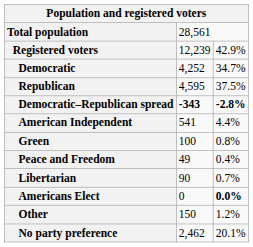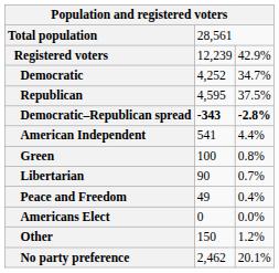 <table class="wikitable collapsible collapsed">
 <tr>
 <th colspan="3">Population and registered voters</th>
 </tr>
 <tr>
 <th scope="row" style="text-align: left;">Total population</th>
 <td colspan="2">28,561</td>
 </tr>
 <tr>
 <th scope="row" style="text-align: left;">  Registered voters</th>
 <td>12,239</td>
 <td>42.9%</td>
 </tr>
 <tr>
 <th scope="row" style="text-align: left;">    Democratic</th>
 <td>4,252</td>
 <td>34.7%</td>
 </tr>
 <tr>
 <th scope="row" style="text-align: left;">    Republican</th>
 <td>4,595</td>
 <td>37.5%</td>
 </tr>
 <tr>
 <th scope="row" style="text-align: left;">    Democratic–Republican spread</th>
 <td><span><strong>-343</strong></span></td>
 <td><span><strong>-2.8%</strong></span></td>
 </tr>
 <tr>
 <th scope="row" style="text-align: left;">    American Independent</th>
 <td>541</td>
 <td>4.4%</td>
 </tr>
 <tr>
 <th scope="row" style="text-align: left;">    Green</th>
 <td>100</td>
 <td>0.8%</td>
 </tr>
 <tr>
+<th scope="row" style="text-align: left;">    Libertarian</th>
+<td>90</td>
+<td>0.7%</td>
+</tr>
+<tr>
 <th scope="row" style="text-align: left;">    Peace and Freedom</th>
 <td>49</td>
 <td>0.4%</td>
 </tr>
 <tr>
-<th scope="row" style="text-align: left;">    Libertarian</th>
-<td>90</td>
-<td>0.7%</td>
-</tr>
-<tr>
 <th scope="row" style="text-align: left;">    Americans Elect</th>
 <td>0</td>
-<td><strong>0.0%</strong></td>
+<td>0.0%</td>
 </tr>
 <tr>
 <th scope="row" style="text-align: left;">    Other</th>
 <td>150</td>
 <td>1.2%</td>
 </tr>
 <tr>
 <th scope="row" style="text-align: left;">    No party preference</th>
 <td>2,462</td>
 <td>20.1%</td>
 </tr>
 </table>
